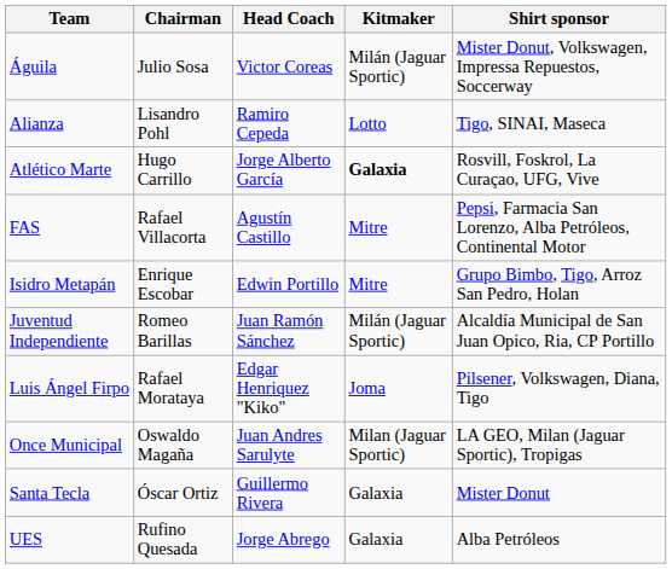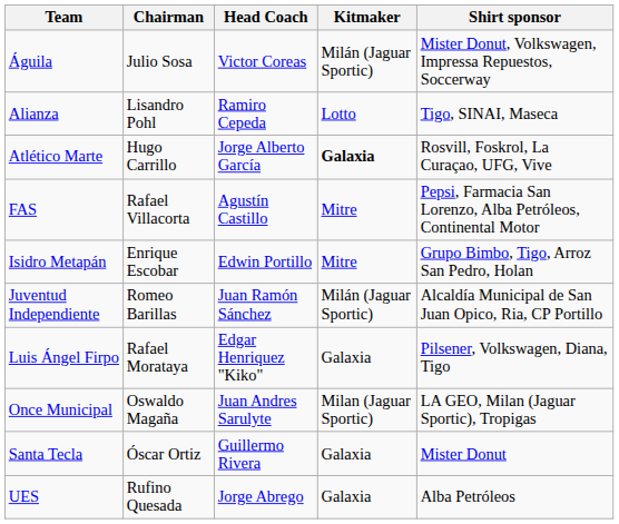 <table class="wikitable sortable" style="text-align: left;">
 <tr>
 <th>Team</th>
 <th>Chairman</th>
 <th>Head Coach</th>
 <th>Kitmaker</th>
 <th>Shirt sponsor</th>
 </tr>
 <tr>
 <td><a href='#'>Águila</a></td>
 <td> Julio Sosa</td>
 <td> <a href='#'>Victor Coreas</a></td>
 <td>Milán (Jaguar Sportic)</td>
 <td><a href='#'>Mister Donut</a>, Volkswagen, Impressa Repuestos, Soccerway</td>
 </tr>
 <tr>
 <td><a href='#'>Alianza</a></td>
 <td> Lisandro Pohl</td>
 <td> <a href='#'>Ramiro Cepeda</a></td>
 <td><a href='#'>Lotto</a></td>
 <td><a href='#'>Tigo</a>, SINAI, Maseca</td>
 </tr>
 <tr>
 <td><a href='#'>Atlético Marte</a></td>
 <td> Hugo Carrillo</td>
 <td> <a href='#'>Jorge Alberto García</a></td>
 <td><strong>Galaxia</strong></td>
 <td>Rosvill, Foskrol, La Curaçao, UFG, Vive</td>
 </tr>
 <tr>
 <td><a href='#'>FAS</a></td>
 <td> Rafael Villacorta</td>
 <td> <a href='#'>Agustín Castillo</a></td>
 <td><a href='#'>Mitre</a></td>
 <td><a href='#'>Pepsi</a>, Farmacia San Lorenzo, Alba Petróleos, Continental Motor</td>
 </tr>
 <tr>
 <td><a href='#'>Isidro Metapán</a></td>
 <td> Enrique Escobar</td>
 <td> <a href='#'>Edwin Portillo</a></td>
 <td><a href='#'>Mitre</a></td>
 <td><a href='#'>Grupo Bimbo</a>, <a href='#'>Tigo</a>, Arroz San Pedro, Holan</td>
 </tr>
 <tr>
 <td><a href='#'>Juventud Independiente</a></td>
 <td> Romeo Barillas</td>
 <td> <a href='#'>Juan Ramón Sánchez</a></td>
 <td>Milán (Jaguar Sportic)</td>
 <td>Alcaldía Municipal de San Juan Opico, Ria, CP Portillo</td>
 </tr>
 <tr>
 <td><a href='#'>Luis Ángel Firpo</a></td>
 <td> Rafael Morataya</td>
 <td> <a href='#'>Edgar Henriquez</a> "Kiko"</td>
-<td><a href='#'>Joma</a></td>
+<td>Galaxia</td>
 <td><a href='#'>Pilsener</a>, Volkswagen, Diana, Tigo</td>
 </tr>
 <tr>
 <td><a href='#'>Once Municipal</a></td>
 <td> Oswaldo Magaña</td>
 <td> <a href='#'>Juan Andres Sarulyte</a></td>
 <td>Milan (Jaguar Sportic)</td>
 <td>LA GEO, Milan (Jaguar Sportic), Tropigas</td>
 </tr>
 <tr>
 <td><a href='#'>Santa Tecla</a></td>
 <td> Óscar Ortiz</td>
 <td>  <a href='#'>Guillermo Rivera</a></td>
 <td>Galaxia</td>
 <td><a href='#'>Mister Donut</a></td>
 </tr>
 <tr>
 <td><a href='#'>UES</a></td>
 <td> Rufino Quesada</td>
 <td> <a href='#'>Jorge Abrego</a></td>
 <td>Galaxia</td>
 <td>Alba Petróleos</td>
 </tr>
 </table>
